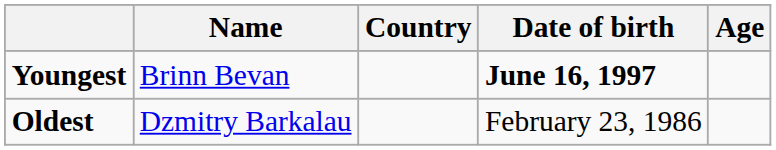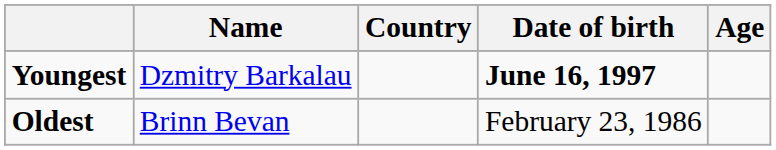 <table class="wikitable">
 <tr>
 <th></th>
 <th><strong>Name</strong></th>
 <th><strong>Country</strong></th>
 <th><strong>Date of birth</strong></th>
 <th><strong>Age</strong></th>
 </tr>
 <tr>
 <td><strong>Youngest</strong></td>
-<td><a href='#'>Brinn Bevan</a></td>
+<td><a href='#'>Dzmitry Barkalau</a></td>
 <td></td>
 <td><strong>June 16, 1997</strong></td>
 <td></td>
 </tr>
 <tr>
 <td><strong>Oldest</strong></td>
-<td><a href='#'>Dzmitry Barkalau</a></td>
+<td><a href='#'>Brinn Bevan</a></td>
 <td></td>
 <td>February 23, 1986</td>
 <td></td>
 </tr>
 </table>
